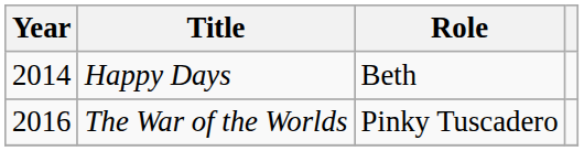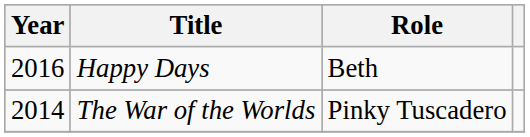 <table class="wikitable">
 <tr>
 <th>Year</th>
 <th>Title</th>
 <th>Role</th>
 <th></th>
 </tr>
 <tr>
-<td>2014</td>
+<td>2016</td>
 <td><em>Happy Days</em></td>
 <td>Beth</td>
 <td></td>
 </tr>
 <tr>
-<td>2016</td>
+<td>2014</td>
 <td><em>The War of the Worlds</em></td>
 <td>Pinky Tuscadero</td>
 <td></td>
 </tr>
 <tr>
 </tr>
 </table>
